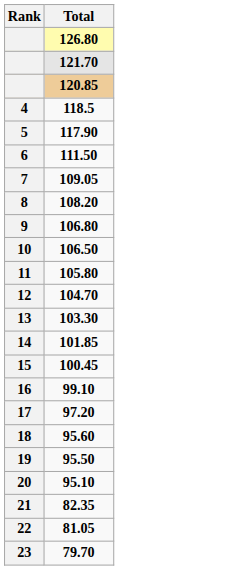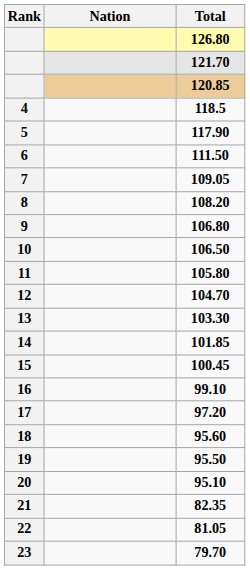 <table class="wikitable sortable" style="text-align:center; font-size:85%">
 <tr>
 <th scope="col" style="width:20px;">Rank</th>
+<th scope="col" style="width:120px;">Nation</th>
 <th scope="col" style="width:60px;">Total</th>
 </tr>
 <tr bgcolor="fffcaf">
 <th scope="row"></th>
+<td align="left"></td>
 <td><strong>126.80</strong></td>
 </tr>
 <tr bgcolor="e5e5e5">
 <th scope="row"></th>
+<td align="left"></td>
 <td><strong>121.70</strong></td>
 </tr>
 <tr bgcolor="eecc99">
 <th scope="row"></th>
+<td align="left"></td>
 <td><strong>120.85</strong></td>
 </tr>
 <tr>
 <th scope="row">4</th>
+<td align="left"></td>
 <td><strong>118.5</strong></td>
 </tr>
 <tr>
 <th scope="row">5</th>
+<td align="left"></td>
 <td><strong>117.90</strong></td>
 </tr>
 <tr>
 <th scope="row">6</th>
+<td align="left"></td>
 <td><strong>111.50</strong></td>
 </tr>
 <tr>
 <th scope="row">7</th>
+<td align="left"></td>
 <td><strong>109.05</strong></td>
 </tr>
 <tr>
 <th scope="row">8</th>
+<td align="left"></td>
 <td><strong>108.20</strong></td>
 </tr>
 <tr>
 <th>9</th>
+<td align="left"></td>
 <td><strong>106.80</strong></td>
 </tr>
 <tr>
 <th>10</th>
+<td align="left"></td>
 <td><strong>106.50</strong></td>
 </tr>
 <tr>
 <th>11</th>
+<td align="left"></td>
 <td><strong>105.80</strong></td>
 </tr>
 <tr>
 <th>12</th>
+<td align="left"></td>
 <td><strong>104.70</strong></td>
 </tr>
 <tr>
 <th>13</th>
+<td align="left"></td>
 <td><strong>103.30</strong></td>
 </tr>
 <tr>
 <th>14</th>
+<td align="left"></td>
 <td><strong>101.85</strong></td>
 </tr>
 <tr>
 <th>15</th>
+<td align="left"></td>
 <td><strong>100.45</strong></td>
 </tr>
 <tr>
 <th>16</th>
+<td align="left"></td>
 <td><strong>99.10</strong></td>
 </tr>
 <tr>
 <th>17</th>
+<td align="left"></td>
 <td><strong>97.20</strong></td>
 </tr>
 <tr>
 <th>18</th>
+<td align="left"></td>
 <td><strong>95.60</strong></td>
 </tr>
 <tr>
 <th>19</th>
+<td align="left"></td>
 <td><strong>95.50</strong></td>
 </tr>
 <tr>
 <th>20</th>
+<td align="left"></td>
 <td><strong>95.10</strong></td>
 </tr>
 <tr>
 <th>21</th>
+<td align="left"></td>
 <td><strong>82.35</strong></td>
 </tr>
 <tr>
 <th>22</th>
+<td align="left"></td>
 <td><strong>81.05</strong></td>
 </tr>
 <tr>
 <th>23</th>
+<td align="left"></td>
 <td><strong>79.70</strong></td>
 </tr>
 </table>
